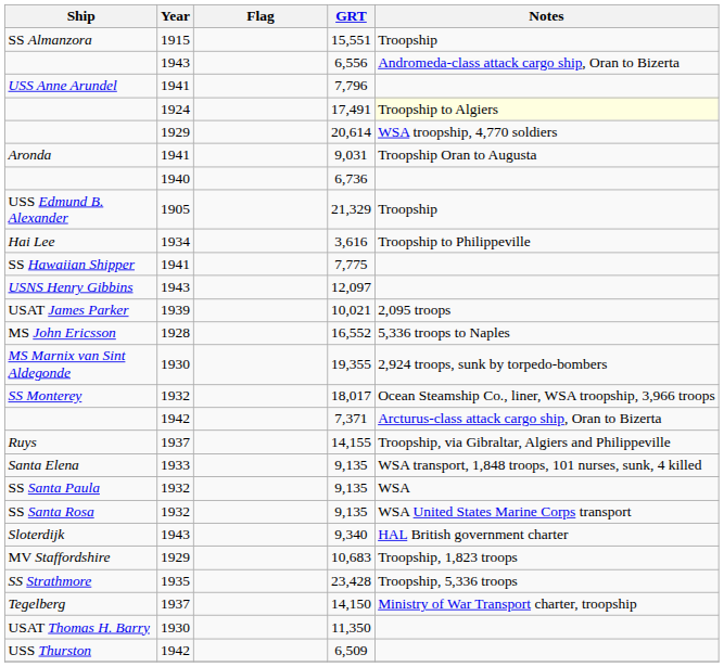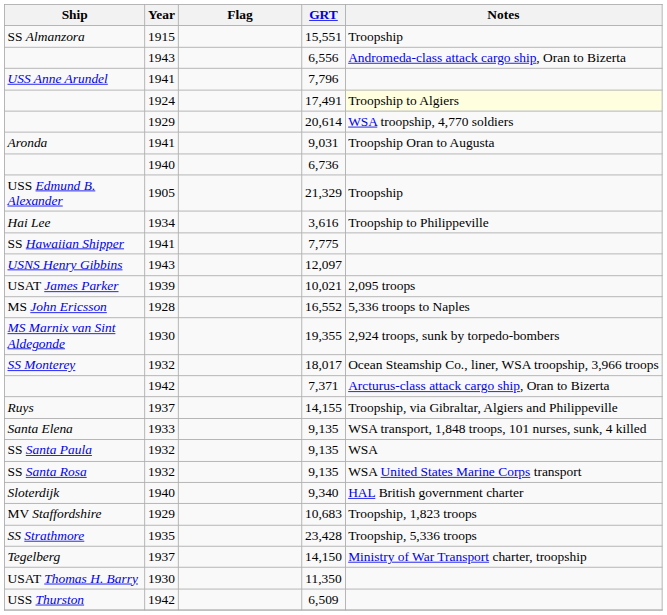 <table class="wikitable sortable">
 <tr>
 <th scope="col" width="160px">Ship</th>
 <th scope="col" width="30px">Year</th>
 <th scope="col" width="140px">Flag</th>
 <th scope="col" width="30px"><a href='#'>GRT</a></th>
 <th>Notes</th>
 </tr>
 <tr>
 <td align="left">SS <em>Almanzora</em></td>
 <td align="center">1915</td>
 <td align="left"></td>
 <td align="center">15,551</td>
 <td align="left">Troopship</td>
 </tr>
 <tr>
 <td align="left"></td>
 <td align="center">1943</td>
 <td align="left"></td>
 <td align="center">6,556</td>
 <td align="left"><a href='#'>Andromeda-class attack cargo ship</a>, Oran to Bizerta</td>
 </tr>
 <tr>
 <td align="left"><em><a href='#'>USS Anne Arundel</a></em></td>
 <td align="center">1941</td>
 <td align="left"></td>
 <td align="center">7,796</td>
 <td align="left"></td>
 </tr>
 <tr>
 <td align="left"></td>
 <td align="center">1924</td>
 <td align="left"></td>
 <td align="center">17,491</td>
 <td align="left" style="background: lightyellow;">Troopship to Algiers</td>
 </tr>
 <tr>
 <td align="left"></td>
 <td align="center">1929</td>
 <td align="left"></td>
 <td align="center">20,614</td>
 <td align="left"><a href='#'>WSA</a> troopship, 4,770 soldiers</td>
 </tr>
 <tr>
 <td align="left"><em>Aronda</em></td>
 <td align="center">1941</td>
 <td align="left"></td>
 <td align="center">9,031</td>
 <td align="left">Troopship Oran to Augusta</td>
 </tr>
 <tr>
 <td align="left"></td>
 <td align="center">1940</td>
 <td align="left"></td>
 <td align="center">6,736</td>
 <td align="left"></td>
 </tr>
 <tr>
 <td align="left">USS <a href='#'><em>Edmund B. Alexander</em></a></td>
 <td align="center">1905</td>
 <td align="left"></td>
 <td align="center">21,329</td>
 <td align="left">Troopship</td>
 </tr>
 <tr>
 <td align="left"><em>Hai Lee</em></td>
 <td align="center">1934</td>
 <td align="left"></td>
 <td align="center">3,616</td>
 <td align="left">Troopship to Philippeville</td>
 </tr>
 <tr>
 <td align="left">SS <em><a href='#'>Hawaiian Shipper</a></em></td>
 <td align="center">1941</td>
 <td align="left"></td>
 <td align="center">7,775</td>
 <td align="left"></td>
 </tr>
 <tr>
 <td align="left"><em><a href='#'>USNS Henry Gibbins</a></em></td>
 <td align="center">1943</td>
 <td align="left"></td>
 <td align="center">12,097</td>
 <td align="left"></td>
 </tr>
 <tr>
 <td align="left">USAT <a href='#'><em>James Parker</em></a></td>
 <td align="center">1939</td>
 <td align="left"></td>
 <td align="center">10,021</td>
 <td align="left">2,095 troops</td>
 </tr>
 <tr>
 <td align="left">MS <a href='#'><em>John Ericsson</em></a></td>
 <td align="center">1928</td>
 <td align="left"></td>
 <td align="center">16,552</td>
 <td align="left">5,336 troops to Naples</td>
 </tr>
 <tr>
 <td align="left"><em><a href='#'>MS Marnix van Sint Aldegonde</a></em></td>
 <td align="center">1930</td>
 <td align="left"></td>
 <td align="center">19,355</td>
 <td align="left">2,924 troops, sunk by torpedo-bombers</td>
 </tr>
 <tr>
 <td align="left"><em><a href='#'>SS Monterey</a></em></td>
 <td align="center">1932</td>
 <td align="left"></td>
 <td align="center">18,017</td>
 <td align="left">Ocean Steamship Co., liner, WSA troopship, 3,966 troops</td>
 </tr>
 <tr>
 <td align="left"></td>
 <td align="center">1942</td>
 <td align="left"></td>
 <td align="center">7,371</td>
 <td align="left"><a href='#'>Arcturus-class attack cargo ship</a>, Oran to Bizerta</td>
 </tr>
 <tr>
 <td align="left"><em>Ruys</em></td>
 <td align="center">1937</td>
 <td align="left"></td>
 <td align="center">14,155</td>
 <td align="left">Troopship, via Gibraltar, Algiers and Philippeville</td>
 </tr>
 <tr>
 <td align="left"><em>Santa Elena</em></td>
 <td align="center">1933</td>
 <td align="left"></td>
 <td align="center">9,135</td>
 <td align="left">WSA transport, 1,848 troops, 101 nurses, sunk, 4 killed</td>
 </tr>
 <tr>
 <td align="left">SS <a href='#'><em>Santa Paula</em></a></td>
 <td align="center">1932</td>
 <td align="left"></td>
 <td align="center">9,135</td>
 <td align="left">WSA</td>
 </tr>
 <tr>
 <td align="left">SS <a href='#'><em>Santa Rosa</em></a></td>
 <td align="center">1932</td>
 <td align="left"></td>
 <td align="center">9,135</td>
 <td align="left">WSA <a href='#'>United States Marine Corps</a> transport</td>
 </tr>
 <tr>
 <td align="left"><em>Sloterdijk</em></td>
-<td align="center">1943</td>
+<td align="center">1940</td>
 <td align="left"></td>
 <td align="center">9,340</td>
 <td align="left"><a href='#'>HAL</a> British government charter</td>
 </tr>
 <tr>
 <td align="left">MV <em>Staffordshire</em></td>
 <td align="center">1929</td>
 <td align="left"></td>
 <td align="center">10,683</td>
 <td align="left">Troopship, 1,823 troops</td>
 </tr>
 <tr>
 <td align="left"><em>SS <a href='#'>Strathmore</a></em></td>
 <td align="center">1935</td>
 <td align="left"></td>
 <td align="center">23,428</td>
 <td align="left">Troopship, 5,336 troops</td>
 </tr>
 <tr>
 <td align="left"><em>Tegelberg</em></td>
 <td align="center">1937</td>
 <td align="left"></td>
 <td align="center">14,150</td>
 <td align="left"><a href='#'>Ministry of War Transport</a> charter, troopship</td>
 </tr>
 <tr>
 <td align="left">USAT <em><a href='#'>Thomas H. Barry</a></em></td>
 <td align="center">1930</td>
 <td align="left"></td>
 <td align="center">11,350</td>
 <td align="left"></td>
 </tr>
 <tr>
 <td align="left">USS <em><a href='#'>Thurston</a></em></td>
 <td align="center">1942</td>
 <td align="left"></td>
 <td align="center">6,509</td>
 <td align="left"></td>
 </tr>
 <tr>
 </tr>
 </table>
